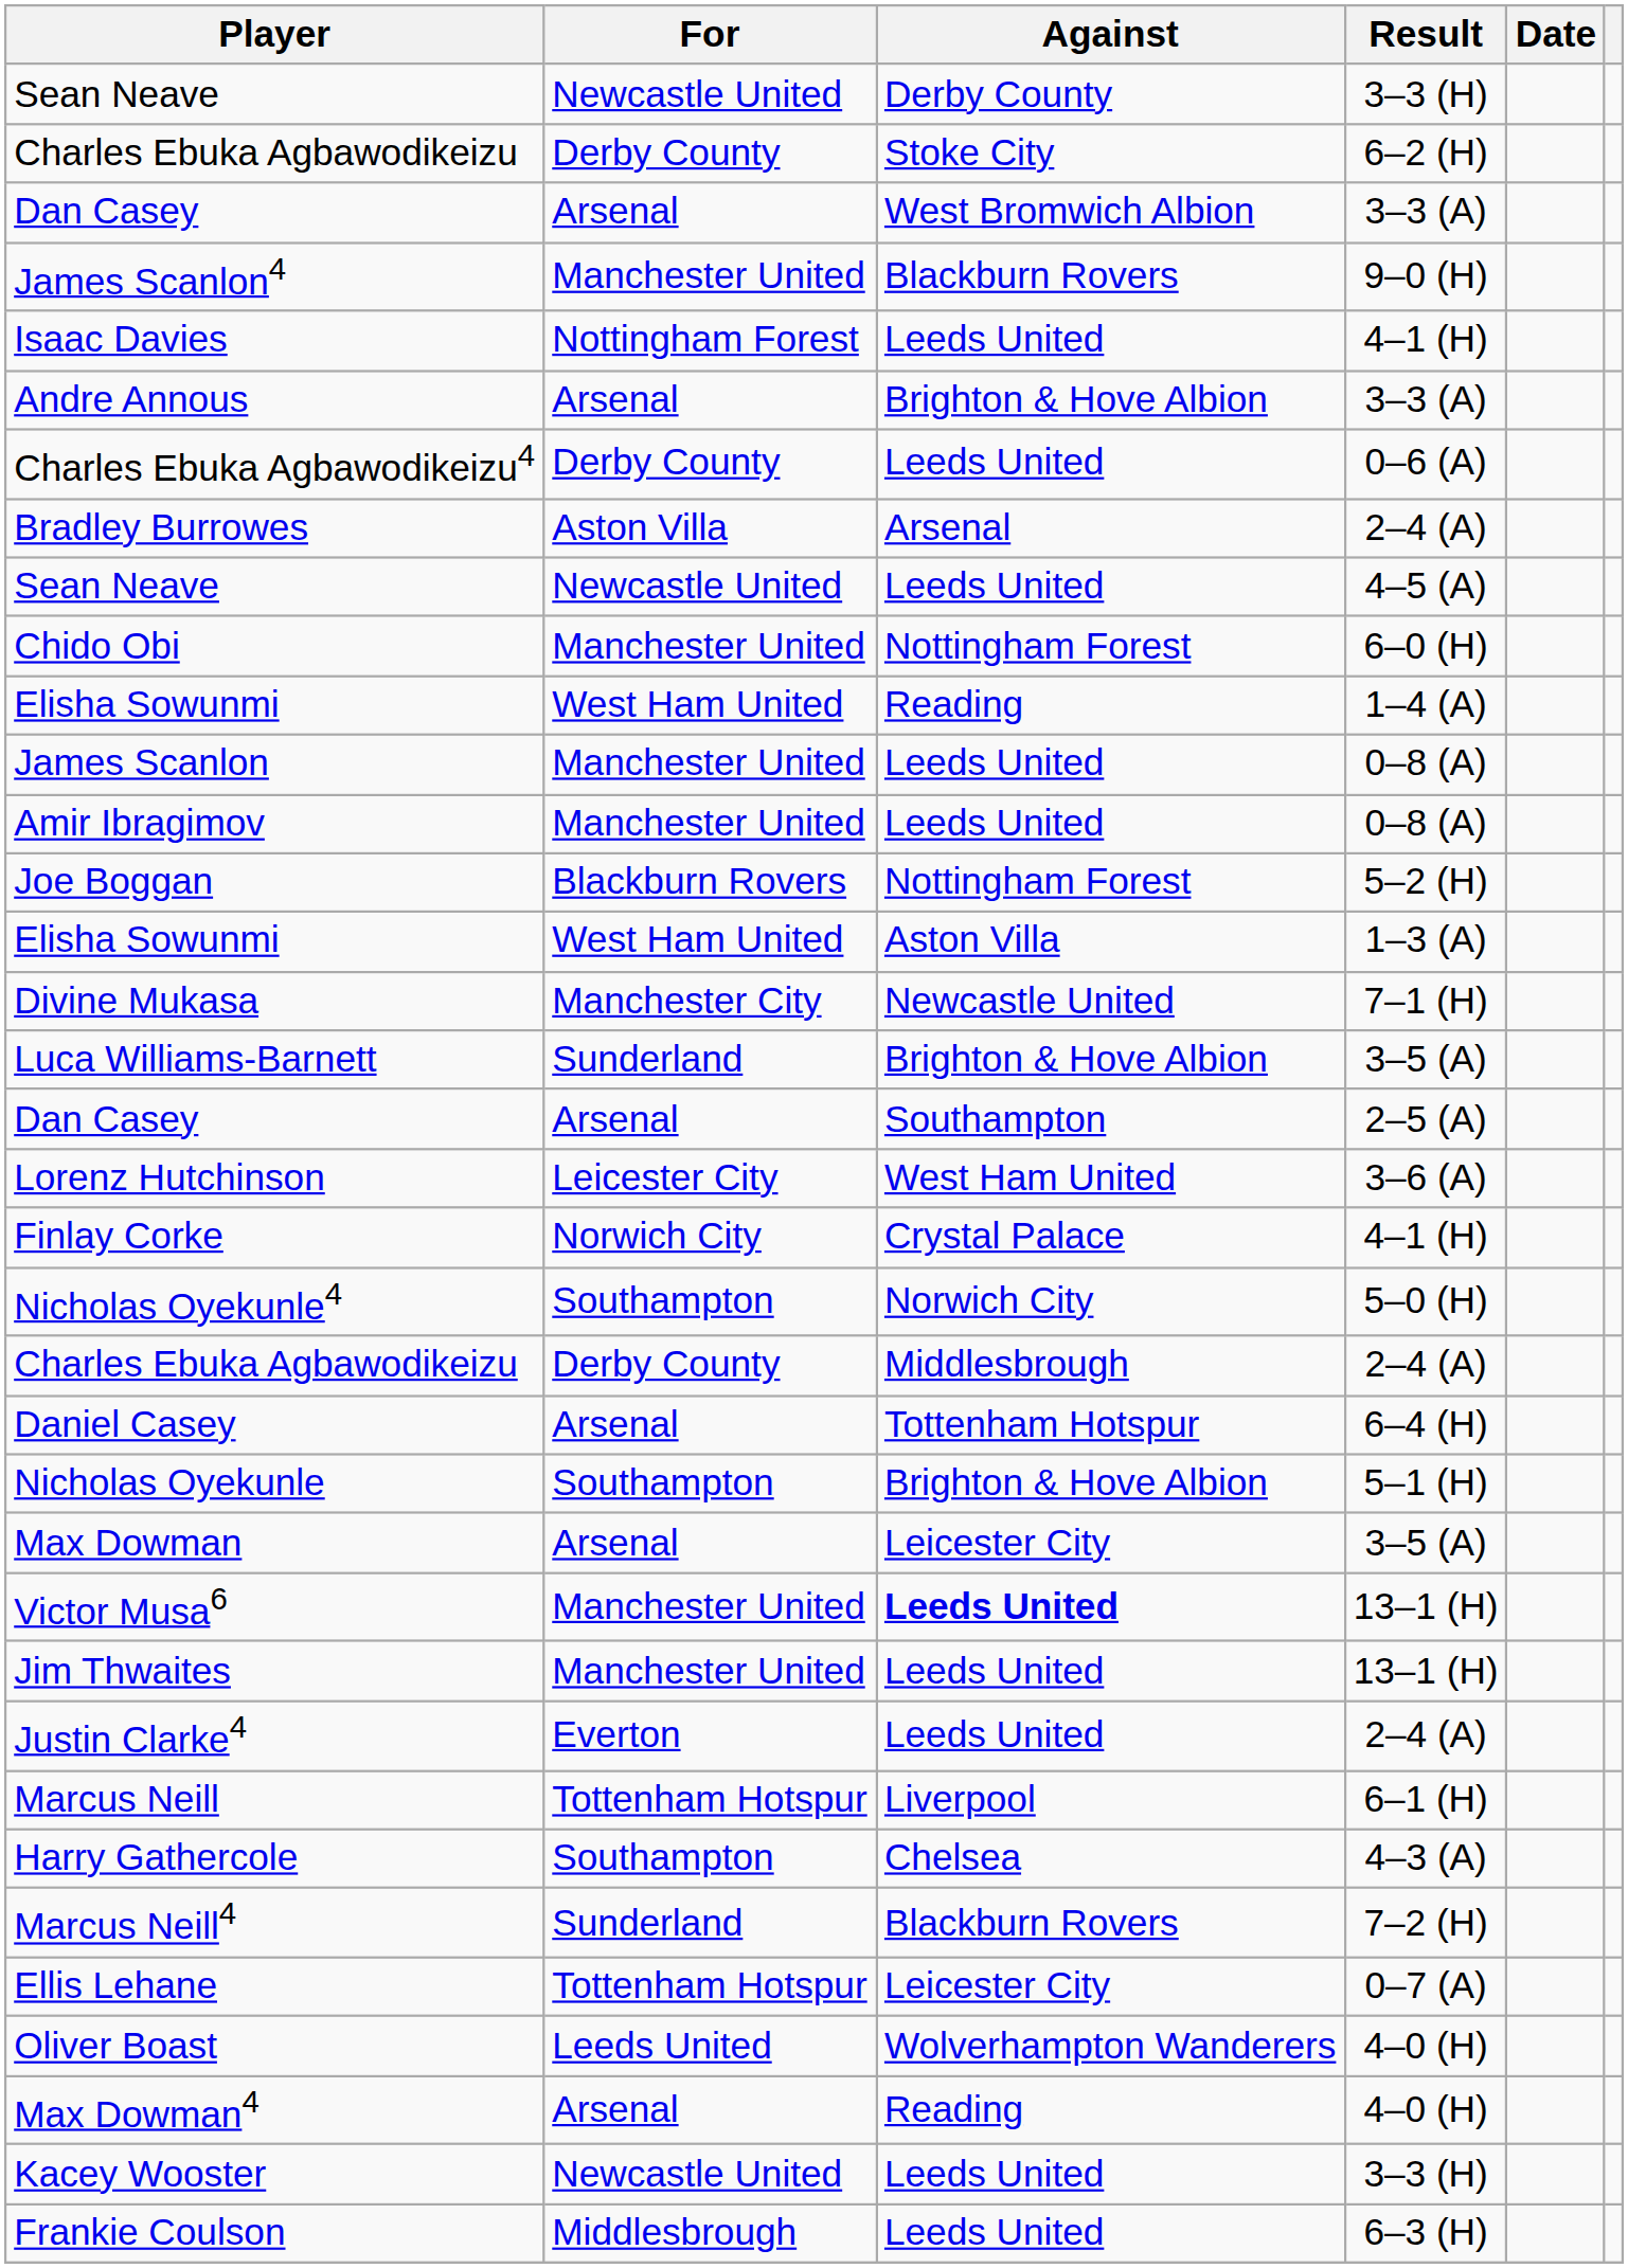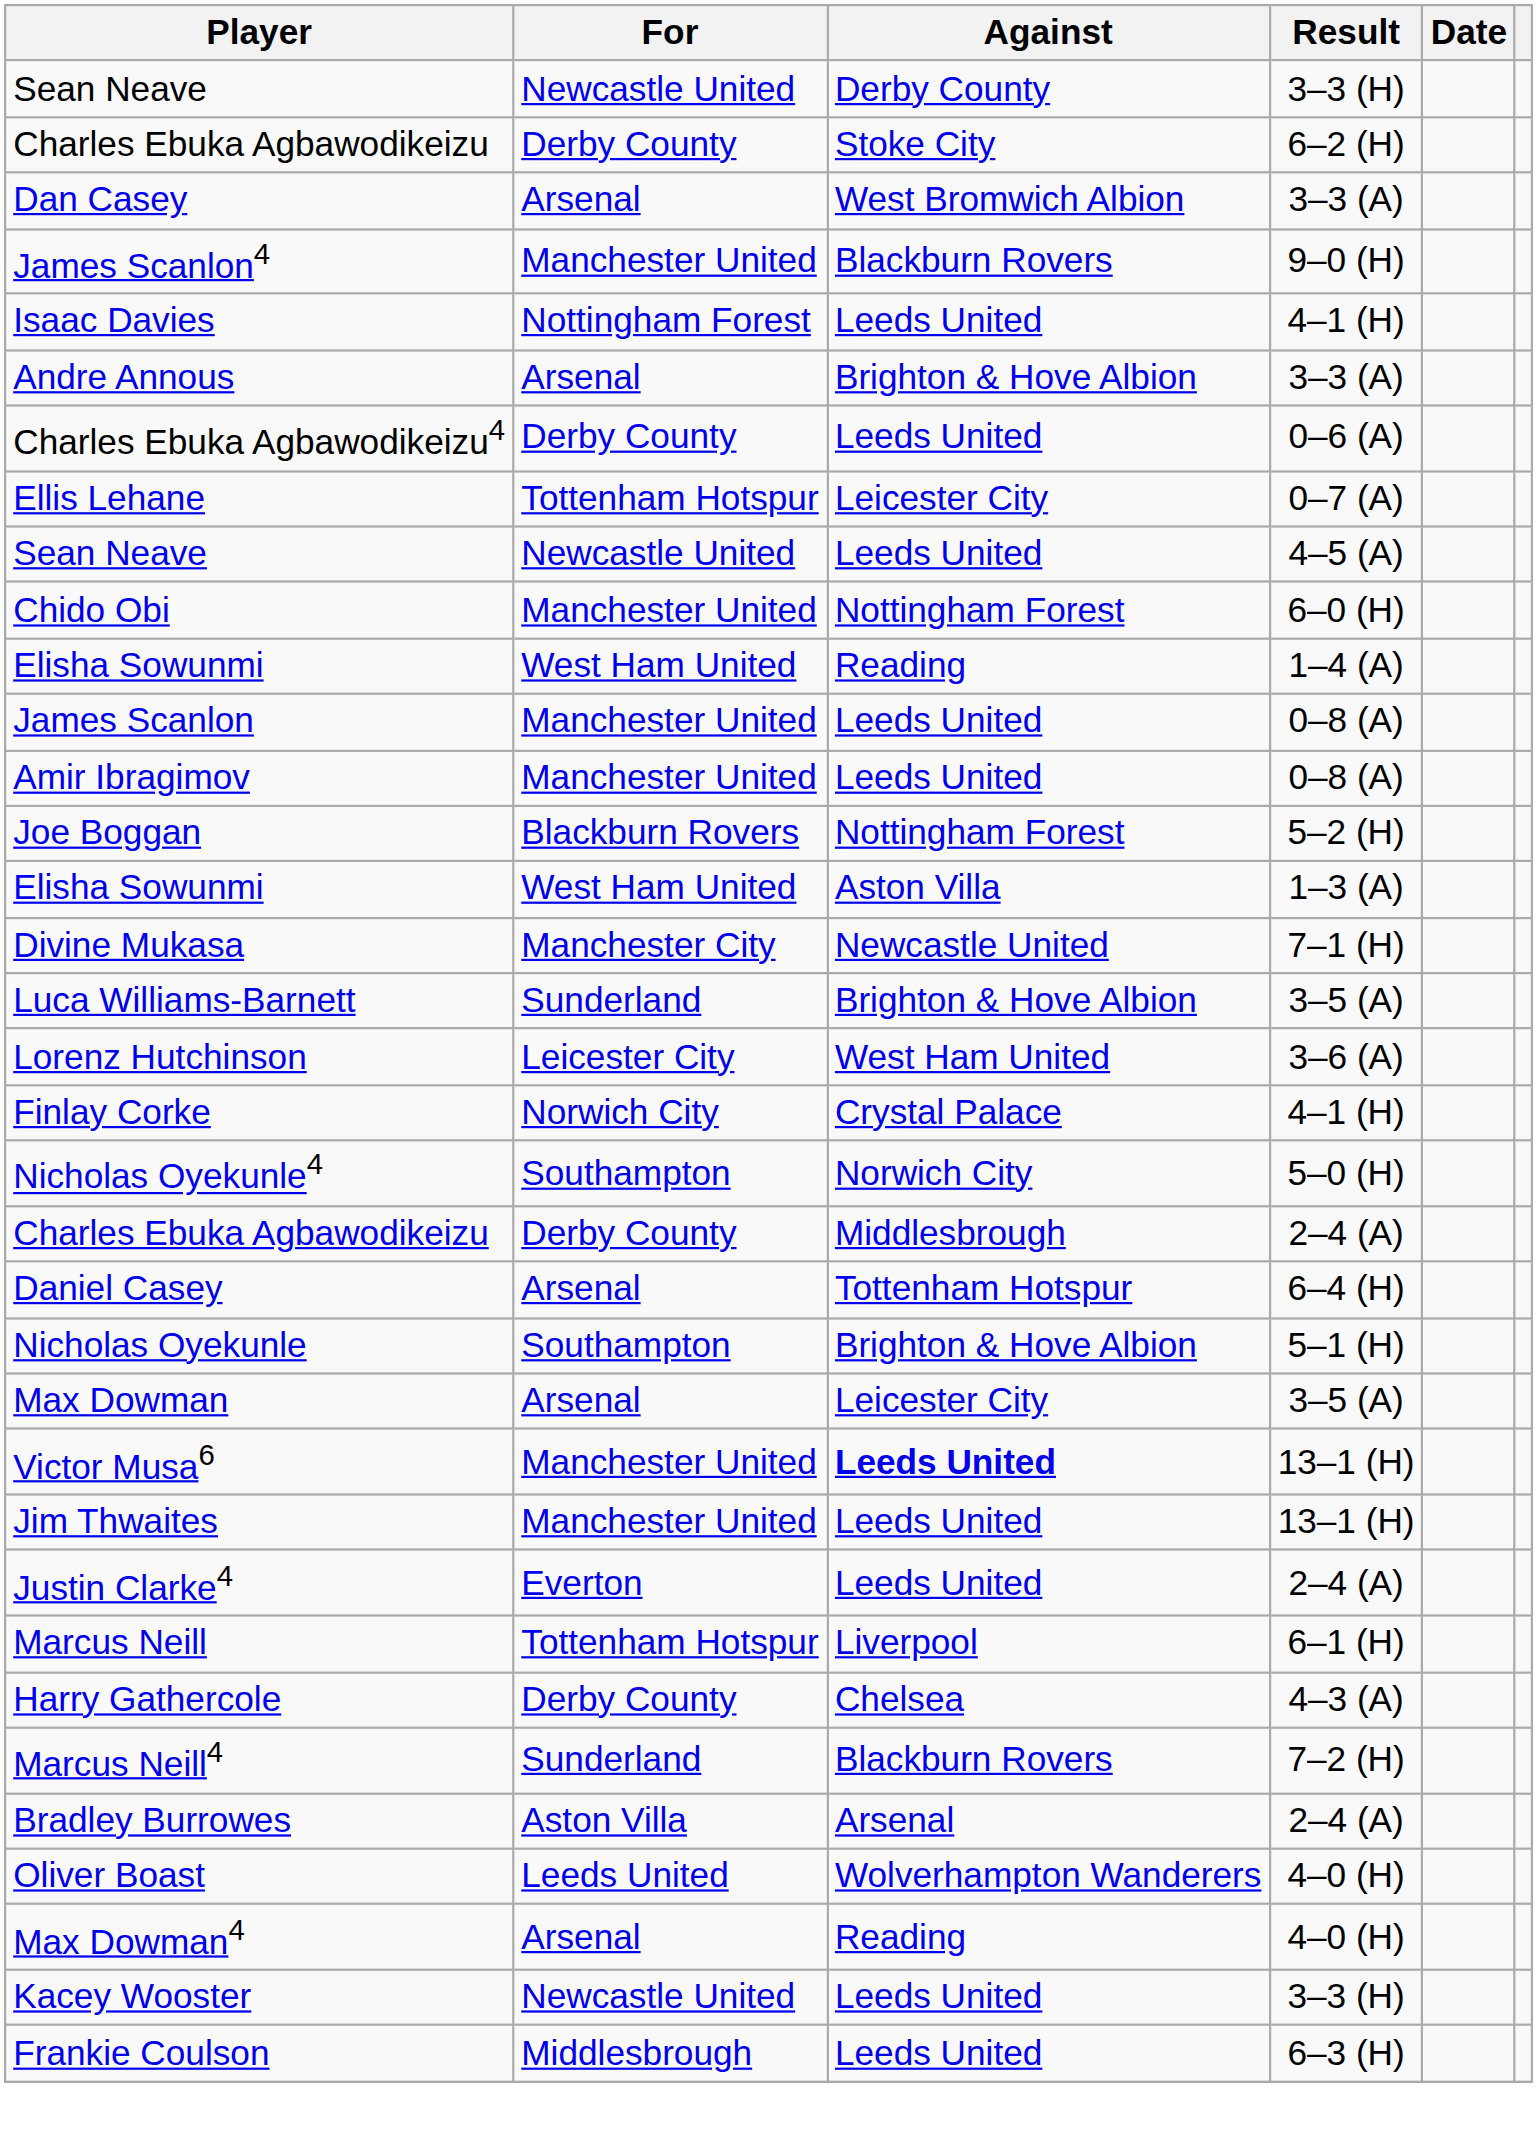 <table class="wikitable">
 <tr>
 <th>Player</th>
 <th>For</th>
 <th>Against</th>
 <th style="text-align:center">Result</th>
 <th>Date</th>
 <th></th>
 </tr>
 <tr>
 <td>Sean Neave</td>
 <td><a href='#'>Newcastle United</a></td>
 <td><a href='#'>Derby County</a></td>
 <td style="text-align:center;">3–3 (H)</td>
 <td></td>
 <td></td>
 </tr>
 <tr>
 <td>Charles Ebuka Agbawodikeizu</td>
 <td><a href='#'>Derby County</a></td>
 <td><a href='#'>Stoke City</a></td>
 <td style="text-align:center;">6–2 (H)</td>
 <td></td>
 <td></td>
 </tr>
 <tr>
 <td><a href='#'>Dan Casey</a></td>
 <td><a href='#'>Arsenal</a></td>
 <td><a href='#'>West Bromwich Albion</a></td>
 <td style="text-align:center;">3–3 (A)</td>
 <td></td>
 <td></td>
 </tr>
 <tr>
 <td><a href='#'>James Scanlon</a><sup>4</sup></td>
 <td><a href='#'>Manchester United</a></td>
 <td><a href='#'>Blackburn Rovers</a></td>
 <td style="text-align:center;">9–0 (H)</td>
 <td></td>
 <td></td>
 </tr>
 <tr>
 <td><a href='#'>Isaac Davies</a></td>
 <td><a href='#'>Nottingham Forest</a></td>
 <td><a href='#'>Leeds United</a></td>
 <td style="text-align:center;">4–1 (H)</td>
 <td></td>
 <td></td>
 </tr>
 <tr>
 <td><a href='#'>Andre Annous</a></td>
 <td><a href='#'>Arsenal</a></td>
 <td><a href='#'>Brighton & Hove Albion</a></td>
 <td style="text-align:center;">3–3 (A)</td>
 <td></td>
 <td></td>
 </tr>
 <tr>
 <td>Charles Ebuka Agbawodikeizu<sup>4</sup></td>
 <td><a href='#'>Derby County</a></td>
 <td><a href='#'>Leeds United</a></td>
 <td style="text-align:center;">0–6 (A)</td>
 <td></td>
 <td></td>
 </tr>
 <tr>
-<td><a href='#'>Bradley Burrowes</a></td>
-<td><a href='#'>Aston Villa</a></td>
-<td><a href='#'>Arsenal</a></td>
-<td style="text-align:center;">2–4 (A)</td>
+<td><a href='#'>Ellis Lehane</a></td>
+<td><a href='#'>Tottenham Hotspur</a></td>
+<td><a href='#'>Leicester City</a></td>
+<td style="text-align:center;">0–7 (A)</td>
 <td></td>
 <td></td>
 </tr>
 <tr>
 <td><a href='#'>Sean Neave</a></td>
 <td><a href='#'>Newcastle United</a></td>
 <td><a href='#'>Leeds United</a></td>
 <td style="text-align:center;">4–5 (A)</td>
 <td></td>
 <td></td>
 </tr>
 <tr>
 <td><a href='#'>Chido Obi</a></td>
 <td><a href='#'>Manchester United</a></td>
 <td><a href='#'>Nottingham Forest</a></td>
 <td style="text-align:center;">6–0 (H)</td>
 <td></td>
 <td></td>
 </tr>
 <tr>
 <td><a href='#'>Elisha Sowunmi</a></td>
 <td><a href='#'>West Ham United</a></td>
 <td><a href='#'>Reading</a></td>
 <td style="text-align:center;">1–4 (A)</td>
 <td></td>
 <td></td>
 </tr>
 <tr>
 <td><a href='#'>James Scanlon</a></td>
 <td><a href='#'>Manchester United</a></td>
 <td><a href='#'>Leeds United</a></td>
 <td style="text-align:center;">0–8 (A)</td>
 <td></td>
 <td></td>
 </tr>
 <tr>
 <td><a href='#'>Amir Ibragimov</a></td>
 <td><a href='#'>Manchester United</a></td>
 <td><a href='#'>Leeds United</a></td>
 <td style="text-align:center;">0–8 (A)</td>
 <td></td>
 <td></td>
 </tr>
 <tr>
 <td><a href='#'>Joe Boggan</a></td>
 <td><a href='#'>Blackburn Rovers</a></td>
 <td><a href='#'>Nottingham Forest</a></td>
 <td style="text-align:center;">5–2 (H)</td>
 <td></td>
 <td></td>
 </tr>
 <tr>
 <td><a href='#'>Elisha Sowunmi</a></td>
 <td><a href='#'>West Ham United</a></td>
 <td><a href='#'>Aston Villa</a></td>
 <td style="text-align:center;">1–3 (A)</td>
 <td></td>
 <td></td>
 </tr>
 <tr>
 <td><a href='#'>Divine Mukasa</a></td>
 <td><a href='#'>Manchester City</a></td>
 <td><a href='#'>Newcastle United</a></td>
 <td style="text-align:center;">7–1 (H)</td>
 <td></td>
 <td></td>
 </tr>
 <tr>
 <td><a href='#'>Luca Williams-Barnett</a></td>
 <td><a href='#'>Sunderland</a></td>
 <td><a href='#'>Brighton & Hove Albion</a></td>
 <td style="text-align:center;">3–5 (A)</td>
-<td></td>
-<td></td>
-</tr>
-<tr>
-<td><a href='#'>Dan Casey</a></td>
-<td><a href='#'>Arsenal</a></td>
-<td><a href='#'>Southampton</a></td>
-<td style="text-align:center;">2–5 (A)</td>
 <td></td>
 <td></td>
 </tr>
 <tr>
 <td><a href='#'>Lorenz Hutchinson</a></td>
 <td><a href='#'>Leicester City</a></td>
 <td><a href='#'>West Ham United</a></td>
 <td style="text-align:center;">3–6 (A)</td>
 <td></td>
 <td></td>
 </tr>
 <tr>
 <td><a href='#'>Finlay Corke</a></td>
 <td><a href='#'>Norwich City</a></td>
 <td><a href='#'>Crystal Palace</a></td>
 <td style="text-align:center;">4–1 (H)</td>
 <td></td>
 <td></td>
 </tr>
 <tr>
 <td><a href='#'>Nicholas Oyekunle</a><sup>4</sup></td>
 <td><a href='#'>Southampton</a></td>
 <td><a href='#'>Norwich City</a></td>
 <td style="text-align:center;">5–0 (H)</td>
 <td></td>
 <td></td>
 </tr>
 <tr>
 <td><a href='#'>Charles Ebuka Agbawodikeizu</a></td>
 <td><a href='#'>Derby County</a></td>
 <td><a href='#'>Middlesbrough</a></td>
 <td style="text-align:center;">2–4 (A)</td>
 <td></td>
 <td></td>
 </tr>
 <tr>
 <td><a href='#'>Daniel Casey</a></td>
 <td><a href='#'>Arsenal</a></td>
 <td><a href='#'>Tottenham Hotspur</a></td>
 <td style="text-align:center;">6–4 (H)</td>
 <td></td>
 <td></td>
 </tr>
 <tr>
 <td><a href='#'>Nicholas Oyekunle</a></td>
 <td><a href='#'>Southampton</a></td>
 <td><a href='#'>Brighton & Hove Albion</a></td>
 <td style="text-align:center;">5–1 (H)</td>
 <td></td>
 <td></td>
 </tr>
 <tr>
 <td><a href='#'>Max Dowman</a></td>
 <td><a href='#'>Arsenal</a></td>
 <td><a href='#'>Leicester City</a></td>
 <td style="text-align:center;">3–5 (A)</td>
 <td></td>
 <td></td>
 </tr>
 <tr>
 <td><a href='#'>Victor Musa</a><sup>6</sup></td>
 <td><a href='#'>Manchester United</a></td>
 <td><strong><a href='#'>Leeds United</a></strong></td>
 <td style="text-align:center;">13–1 (H)</td>
 <td></td>
 <td></td>
 </tr>
 <tr>
 <td><a href='#'>Jim Thwaites</a></td>
 <td><a href='#'>Manchester United</a></td>
 <td><a href='#'>Leeds United</a></td>
 <td style="text-align:center;">13–1 (H)</td>
 <td></td>
 <td></td>
 </tr>
 <tr>
 <td><a href='#'>Justin Clarke</a><sup>4</sup></td>
 <td><a href='#'>Everton</a></td>
 <td><a href='#'>Leeds United</a></td>
 <td style="text-align:center;">2–4 (A)</td>
 <td></td>
 <td></td>
 </tr>
 <tr>
 <td><a href='#'>Marcus Neill</a></td>
 <td><a href='#'>Tottenham Hotspur</a></td>
 <td><a href='#'>Liverpool</a></td>
 <td style="text-align:center;">6–1 (H)</td>
 <td></td>
 <td></td>
 </tr>
 <tr>
 <td><a href='#'> Harry Gathercole</a></td>
-<td><a href='#'>Southampton</a></td>
+<td><a href='#'>Derby County</a></td>
 <td><a href='#'>Chelsea</a></td>
 <td style="text-align:center;">4–3 (A)</td>
 <td></td>
 <td></td>
 </tr>
 <tr>
 <td><a href='#'>Marcus Neill</a><sup>4</sup></td>
 <td><a href='#'>Sunderland</a></td>
 <td><a href='#'>Blackburn Rovers</a></td>
 <td style="text-align:center;">7–2 (H)</td>
 <td></td>
 <td></td>
 </tr>
 <tr>
-<td><a href='#'>Ellis Lehane</a></td>
-<td><a href='#'>Tottenham Hotspur</a></td>
-<td><a href='#'>Leicester City</a></td>
-<td style="text-align:center;">0–7 (A)</td>
+<td><a href='#'>Bradley Burrowes</a></td>
+<td><a href='#'>Aston Villa</a></td>
+<td><a href='#'>Arsenal</a></td>
+<td style="text-align:center;">2–4 (A)</td>
 <td></td>
 <td></td>
 </tr>
 <tr>
 <td><a href='#'>Oliver Boast</a></td>
 <td><a href='#'>Leeds United</a></td>
 <td><a href='#'>Wolverhampton Wanderers</a></td>
 <td style="text-align:center;">4–0 (H)</td>
 <td></td>
 <td></td>
 </tr>
 <tr>
 <td><a href='#'>Max Dowman</a><sup>4</sup></td>
 <td><a href='#'>Arsenal</a></td>
 <td><a href='#'>Reading</a></td>
 <td style="text-align:center;">4–0 (H)</td>
 <td></td>
 <td></td>
 </tr>
 <tr>
 <td><a href='#'>Kacey Wooster</a></td>
 <td><a href='#'>Newcastle United</a></td>
 <td><a href='#'>Leeds United</a></td>
 <td style="text-align:center;">3–3 (H)</td>
 <td></td>
 <td></td>
 </tr>
 <tr>
 <td><a href='#'>Frankie Coulson</a></td>
 <td><a href='#'>Middlesbrough</a></td>
 <td><a href='#'>Leeds United</a></td>
 <td style="text-align:center;">6–3 (H)</td>
 <td></td>
 <td></td>
 </tr>
 <tr>
 </tr>
 </table>
